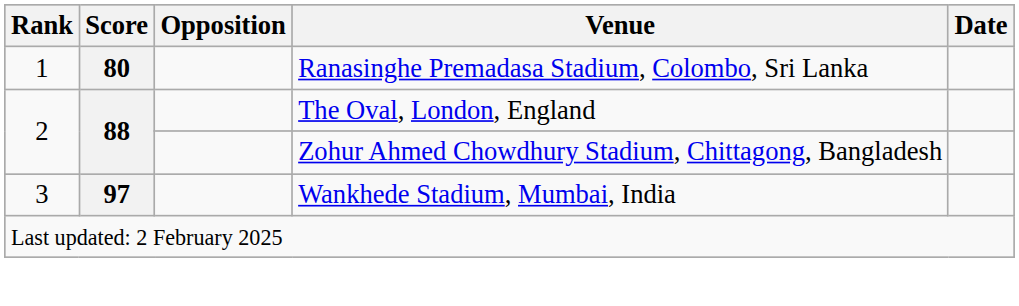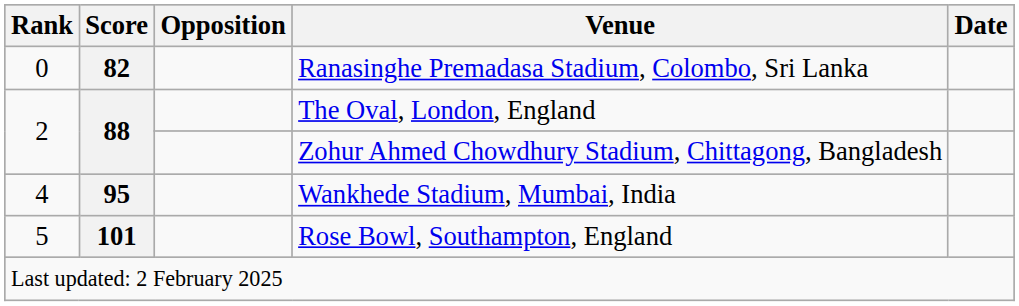 <table class="wikitable plainrowheaders">
 <tr>
 <th scope=col>Rank</th>
 <th scope=col>Score</th>
 <th scope=col>Opposition</th>
 <th scope=col>Venue</th>
 <th scope=col>Date</th>
 </tr>
 <tr>
-<td align=center>1</td>
-<th scope=row style=text-align:center;>80</th>
+<td align=center>0</td>
+<th scope=row style=text-align:center;>82</th>
 <td></td>
 <td><a href='#'>Ranasinghe Premadasa Stadium</a>, <a href='#'>Colombo</a>, Sri Lanka</td>
 <td> </td>
 </tr>
 <tr>
 <td align=center rowspan=2>2</td>
 <th scope=row style=text-align:center; rowspan=2>88</th>
 <td></td>
 <td><a href='#'>The Oval</a>, <a href='#'>London</a>, England</td>
 <td></td>
 </tr>
 <tr>
 <td></td>
 <td><a href='#'>Zohur Ahmed Chowdhury Stadium</a>, <a href='#'>Chittagong</a>, Bangladesh</td>
 <td> </td>
 </tr>
 <tr>
-<td align=center>3</td>
-<th scope=row style=text-align:center;>97</th>
+<td align=center>4</td>
+<th scope=row style=text-align:center;>95</th>
 <td></td>
 <td><a href='#'>Wankhede Stadium</a>, <a href='#'>Mumbai</a>, India</td>
+<td></td>
+</tr>
+<tr>
+<td align=center>5</td>
+<th scope=row style=text-align:center;>101</th>
+<td></td>
+<td><a href='#'>Rose Bowl</a>, <a href='#'>Southampton</a>, England</td>
 <td></td>
 </tr>
 <tr class=sortbottom>
 <td colspan=5><small>Last updated: 2 February 2025</small></td>
 </tr>
 </table>
